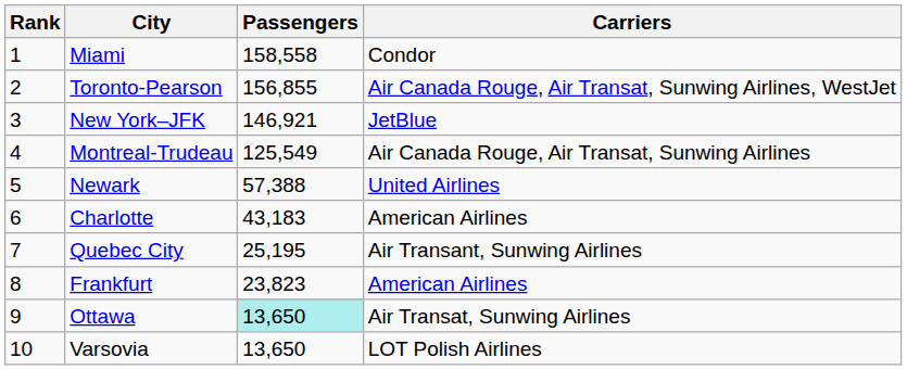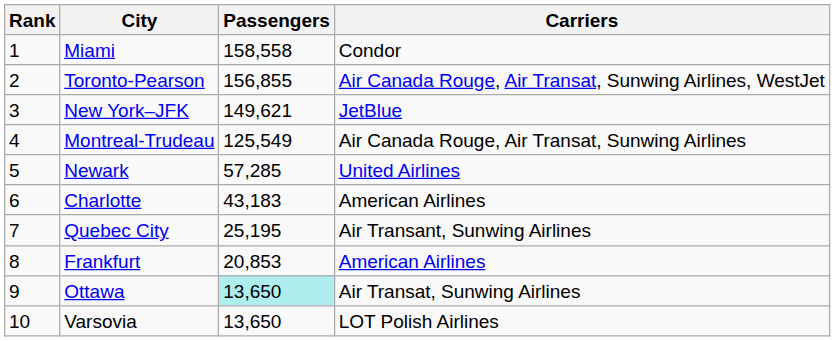 <table class="wikitable sortable" style="font-size: 95%;">
 <tr>
 <th>Rank</th>
 <th>City</th>
 <th>Passengers</th>
 <th>Carriers</th>
 </tr>
 <tr>
 <td>1</td>
 <td> <a href='#'>Miami</a></td>
 <td>158,558</td>
 <td>Condor</td>
 </tr>
 <tr>
 <td>2</td>
 <td> <a href='#'>Toronto-Pearson</a></td>
 <td>156,855</td>
 <td><a href='#'>Air Canada Rouge</a>, <a href='#'>Air Transat</a>, Sunwing Airlines, WestJet</td>
 </tr>
 <tr>
 <td>3</td>
 <td> <a href='#'>New York–JFK</a></td>
-<td>146,921</td>
+<td>149,621</td>
 <td><a href='#'>JetBlue</a></td>
 </tr>
 <tr>
 <td>4</td>
 <td> <a href='#'>Montreal-Trudeau</a></td>
 <td>125,549</td>
 <td>Air Canada Rouge, Air Transat, Sunwing Airlines</td>
 </tr>
 <tr>
 <td>5</td>
 <td> <a href='#'>Newark</a></td>
-<td>57,388</td>
+<td>57,285</td>
 <td><a href='#'>United Airlines</a></td>
 </tr>
 <tr>
 <td>6</td>
 <td> <a href='#'>Charlotte</a></td>
 <td>43,183</td>
 <td>American Airlines</td>
 </tr>
 <tr>
 <td>7</td>
 <td> <a href='#'>Quebec City</a></td>
 <td>25,195</td>
 <td>Air Transant, Sunwing Airlines</td>
 </tr>
 <tr>
 <td>8</td>
 <td> <a href='#'>Frankfurt</a></td>
-<td>23,823</td>
+<td>20,853</td>
 <td><a href='#'>American Airlines</a></td>
 </tr>
 <tr>
 <td>9</td>
 <td><a href='#'>Ottawa</a></td>
 <td style="background: paleturquoise;">13,650</td>
 <td>Air Transat, Sunwing Airlines</td>
 </tr>
 <tr>
 <td>10</td>
 <td> Varsovia</td>
 <td>13,650</td>
 <td>LOT Polish Airlines</td>
 </tr>
 </table>
